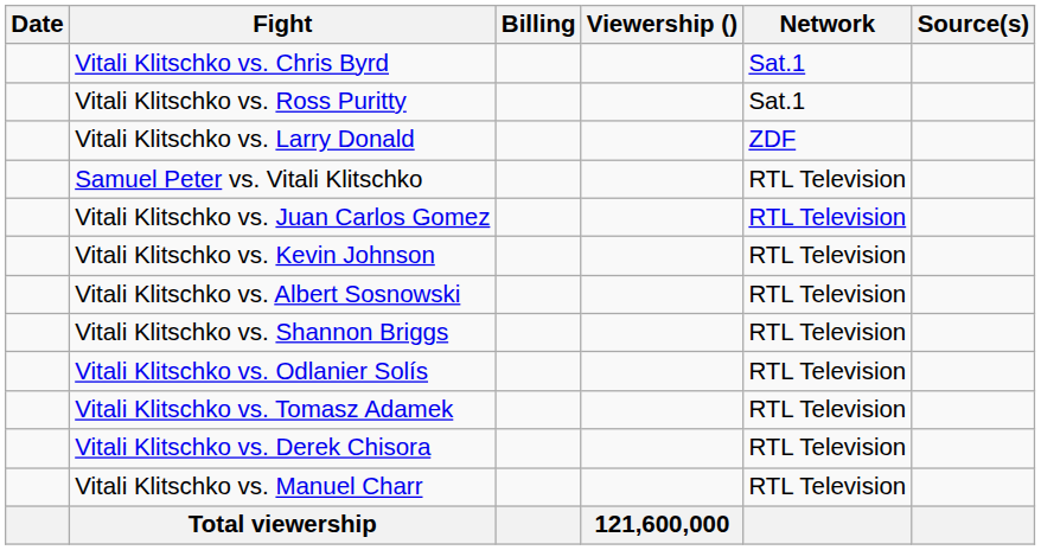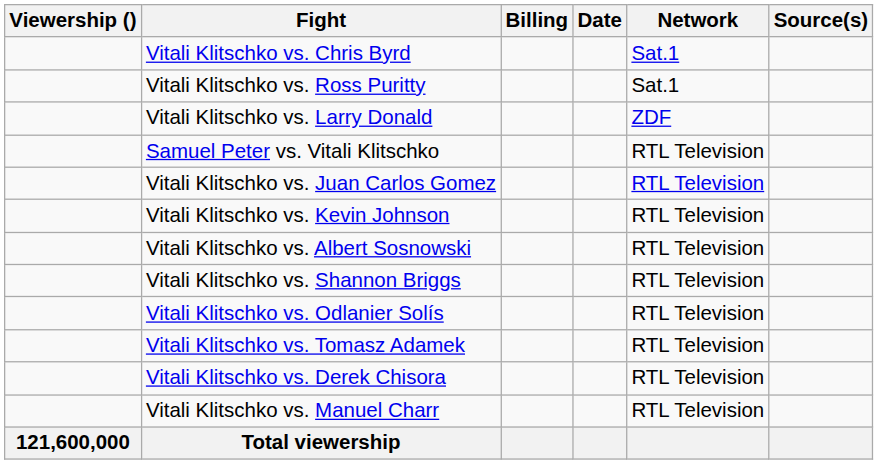 <table class="wikitable sortable">
 <tr>
-<th>Date</th>
+<th>Viewership ()</th>
 <th>Fight</th>
 <th>Billing</th>
-<th>Viewership ()</th>
+<th>Date</th>
 <th>Network</th>
 <th>Source(s)</th>
 </tr>
 <tr>
 <td></td>
 <td><a href='#'>Vitali Klitschko vs. Chris Byrd</a></td>
 <td></td>
 <td></td>
 <td><a href='#'>Sat.1</a></td>
 <td></td>
 </tr>
 <tr>
 <td></td>
 <td>Vitali Klitschko vs. <a href='#'>Ross Puritty</a></td>
 <td></td>
 <td></td>
 <td>Sat.1</td>
 <td></td>
 </tr>
 <tr>
 <td></td>
 <td>Vitali Klitschko vs. <a href='#'>Larry Donald</a></td>
 <td></td>
 <td></td>
 <td><a href='#'>ZDF</a></td>
 <td></td>
 </tr>
 <tr>
 <td></td>
 <td><a href='#'>Samuel Peter</a> vs. Vitali Klitschko</td>
 <td></td>
 <td></td>
 <td>RTL Television</td>
 <td></td>
 </tr>
 <tr>
 <td></td>
 <td>Vitali Klitschko vs. <a href='#'>Juan Carlos Gomez</a></td>
 <td></td>
 <td></td>
 <td><a href='#'>RTL Television</a></td>
 <td></td>
 </tr>
 <tr>
 <td></td>
 <td>Vitali Klitschko vs. <a href='#'>Kevin Johnson</a></td>
 <td></td>
 <td></td>
 <td>RTL Television</td>
 <td></td>
 </tr>
 <tr>
 <td></td>
 <td>Vitali Klitschko vs. <a href='#'>Albert Sosnowski</a></td>
 <td></td>
 <td></td>
 <td>RTL Television</td>
 <td></td>
 </tr>
 <tr>
 <td></td>
 <td>Vitali Klitschko vs. <a href='#'>Shannon Briggs</a></td>
 <td></td>
 <td></td>
 <td>RTL Television</td>
 <td></td>
 </tr>
 <tr>
 <td></td>
 <td><a href='#'>Vitali Klitschko vs. Odlanier Solís</a></td>
 <td></td>
 <td></td>
 <td>RTL Television</td>
 <td></td>
 </tr>
 <tr>
 <td></td>
 <td><a href='#'>Vitali Klitschko vs. Tomasz Adamek</a></td>
 <td></td>
 <td></td>
 <td>RTL Television</td>
 <td></td>
 </tr>
 <tr>
 <td></td>
 <td><a href='#'>Vitali Klitschko vs. Derek Chisora</a></td>
 <td></td>
 <td></td>
 <td>RTL Television</td>
 <td></td>
 </tr>
 <tr>
 <td></td>
 <td>Vitali Klitschko vs. <a href='#'>Manuel Charr</a></td>
 <td></td>
 <td></td>
 <td>RTL Television</td>
 <td></td>
 </tr>
 <tr>
-<th></th>
+<th>121,600,000</th>
 <th>Total viewership</th>
 <th></th>
-<th>121,600,000</th>
+<th></th>
 <th></th>
 <th></th>
 </tr>
 </table>
